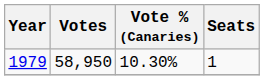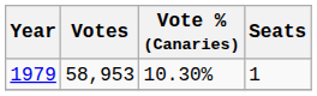 <table class="wikitable">
 <tr>
 <th>Year</th>
 <th>Votes</th>
 <th>Vote %<br><small>(Canaries)</small></th>
 <th>Seats</th>
 </tr>
 <tr>
 <td><a href='#'>1979</a></td>
-<td>58,950</td>
+<td>58,953</td>
 <td>10.30%</td>
 <td>1</td>
 </tr>
 <tr>
 </tr>
 </table>
